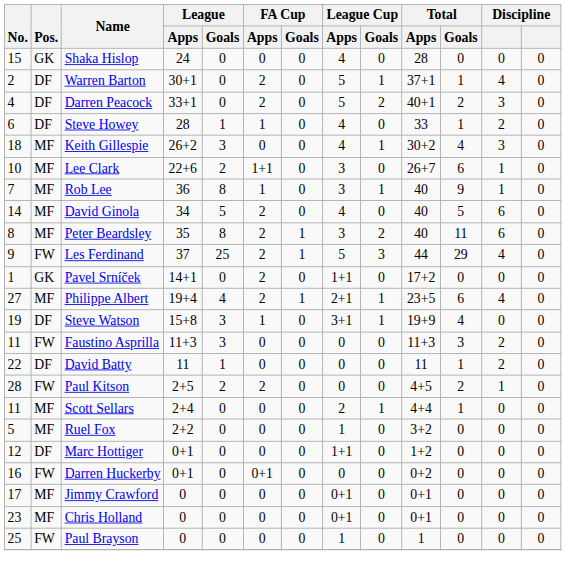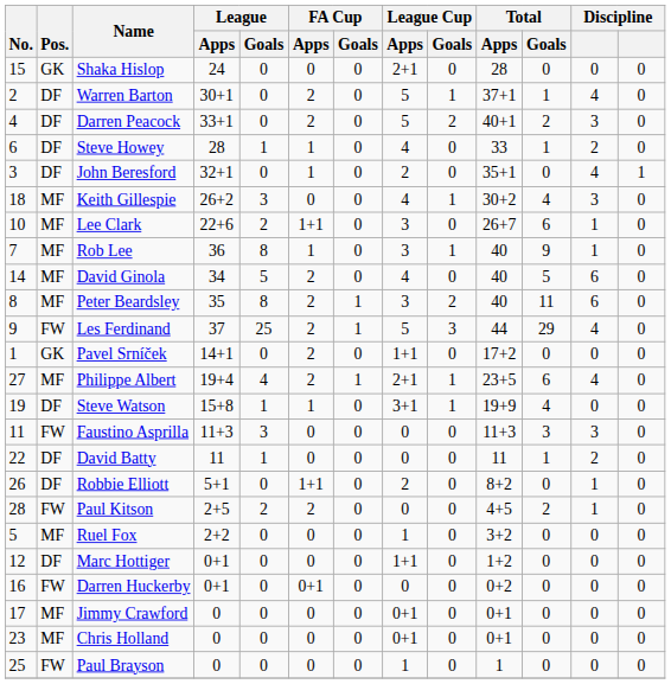 <table class="wikitable" style="text-align:center">
 <tr>
 <th rowspan="2" style="vertical-align:bottom;">No.</th>
 <th rowspan="2" style="vertical-align:bottom;">Pos.</th>
 <th rowspan="2">Name</th>
 <th colspan="2" style="width:85px;">League</th>
 <th colspan="2" style="width:85px;">FA Cup</th>
 <th colspan="2" style="width:85px;">League Cup</th>
 <th colspan="2" style="width:85px;">Total</th>
 <th colspan="2" style="width:85px;">Discipline</th>
 </tr>
 <tr>
 <th>Apps</th>
 <th>Goals</th>
 <th>Apps</th>
 <th>Goals</th>
 <th>Apps</th>
 <th>Goals</th>
 <th>Apps</th>
 <th>Goals</th>
 <th></th>
 <th></th>
 </tr>
 <tr>
 <td align="left">15</td>
 <td align="left">GK</td>
 <td align="left"> <a href='#'>Shaka Hislop</a></td>
 <td>24</td>
 <td>0</td>
 <td>0</td>
 <td>0</td>
-<td>4</td>
+<td>2+1</td>
 <td>0</td>
 <td>28</td>
 <td>0</td>
 <td>0</td>
 <td>0</td>
 </tr>
 <tr>
 <td align="left">2</td>
 <td align="left">DF</td>
 <td align="left"> <a href='#'>Warren Barton</a></td>
 <td>30+1</td>
 <td>0</td>
 <td>2</td>
 <td>0</td>
 <td>5</td>
 <td>1</td>
 <td>37+1</td>
 <td>1</td>
 <td>4</td>
 <td>0</td>
 </tr>
 <tr>
 <td align="left">4</td>
 <td align="left">DF</td>
 <td align="left"> <a href='#'>Darren Peacock</a></td>
 <td>33+1</td>
 <td>0</td>
 <td>2</td>
 <td>0</td>
 <td>5</td>
 <td>2</td>
 <td>40+1</td>
 <td>2</td>
 <td>3</td>
 <td>0</td>
 </tr>
 <tr>
 <td align="left">6</td>
 <td align="left">DF</td>
 <td align="left"> <a href='#'>Steve Howey</a></td>
 <td>28</td>
 <td>1</td>
 <td>1</td>
 <td>0</td>
 <td>4</td>
 <td>0</td>
 <td>33</td>
 <td>1</td>
 <td>2</td>
 <td>0</td>
+</tr>
+<tr>
+<td align="left">3</td>
+<td align="left">DF</td>
+<td align="left"> <a href='#'>John Beresford</a></td>
+<td>32+1</td>
+<td>0</td>
+<td>1</td>
+<td>0</td>
+<td>2</td>
+<td>0</td>
+<td>35+1</td>
+<td>0</td>
+<td>4</td>
+<td>1</td>
 </tr>
 <tr>
 <td align="left">18</td>
 <td align="left">MF</td>
 <td align="left"> <a href='#'>Keith Gillespie</a></td>
 <td>26+2</td>
 <td>3</td>
 <td>0</td>
 <td>0</td>
 <td>4</td>
 <td>1</td>
 <td>30+2</td>
 <td>4</td>
 <td>3</td>
 <td>0</td>
 </tr>
 <tr>
 <td align="left">10</td>
 <td align="left">MF</td>
 <td align="left"> <a href='#'>Lee Clark</a></td>
 <td>22+6</td>
 <td>2</td>
 <td>1+1</td>
 <td>0</td>
 <td>3</td>
 <td>0</td>
 <td>26+7</td>
 <td>6</td>
 <td>1</td>
 <td>0</td>
 </tr>
 <tr>
 <td align="left">7</td>
 <td align="left">MF</td>
 <td align="left"> <a href='#'>Rob Lee</a></td>
 <td>36</td>
 <td>8</td>
 <td>1</td>
 <td>0</td>
 <td>3</td>
 <td>1</td>
 <td>40</td>
 <td>9</td>
 <td>1</td>
 <td>0</td>
 </tr>
 <tr>
 <td align="left">14</td>
 <td align="left">MF</td>
 <td align="left"> <a href='#'>David Ginola</a></td>
 <td>34</td>
 <td>5</td>
 <td>2</td>
 <td>0</td>
 <td>4</td>
 <td>0</td>
 <td>40</td>
 <td>5</td>
 <td>6</td>
 <td>0</td>
 </tr>
 <tr>
 <td align="left">8</td>
 <td align="left">MF</td>
 <td align="left"> <a href='#'>Peter Beardsley</a></td>
 <td>35</td>
 <td>8</td>
 <td>2</td>
 <td>1</td>
 <td>3</td>
 <td>2</td>
 <td>40</td>
 <td>11</td>
 <td>6</td>
 <td>0</td>
 </tr>
 <tr>
 <td align="left">9</td>
 <td align="left">FW</td>
 <td align="left"> <a href='#'>Les Ferdinand</a></td>
 <td>37</td>
 <td>25</td>
 <td>2</td>
 <td>1</td>
 <td>5</td>
 <td>3</td>
 <td>44</td>
 <td>29</td>
 <td>4</td>
 <td>0</td>
 </tr>
 <tr>
 <td align="left">1</td>
 <td align="left">GK</td>
 <td align="left"> <a href='#'>Pavel Srníček</a></td>
 <td>14+1</td>
 <td>0</td>
 <td>2</td>
 <td>0</td>
 <td>1+1</td>
 <td>0</td>
 <td>17+2</td>
 <td>0</td>
 <td>0</td>
 <td>0</td>
 </tr>
 <tr>
 <td align="left">27</td>
 <td align="left">MF</td>
 <td align="left"> <a href='#'>Philippe Albert</a></td>
 <td>19+4</td>
 <td>4</td>
 <td>2</td>
 <td>1</td>
 <td>2+1</td>
 <td>1</td>
 <td>23+5</td>
 <td>6</td>
 <td>4</td>
 <td>0</td>
 </tr>
 <tr>
 <td align="left">19</td>
 <td align="left">DF</td>
 <td align="left"> <a href='#'>Steve Watson</a></td>
 <td>15+8</td>
-<td>3</td>
+<td>1</td>
 <td>1</td>
 <td>0</td>
 <td>3+1</td>
 <td>1</td>
 <td>19+9</td>
 <td>4</td>
 <td>0</td>
 <td>0</td>
 </tr>
 <tr>
 <td align="left">11</td>
 <td align="left">FW</td>
 <td align="left"> <a href='#'>Faustino Asprilla</a></td>
 <td>11+3</td>
 <td>3</td>
 <td>0</td>
 <td>0</td>
 <td>0</td>
 <td>0</td>
 <td>11+3</td>
 <td>3</td>
-<td>2</td>
+<td>3</td>
 <td>0</td>
 </tr>
 <tr>
 <td align="left">22</td>
 <td align="left">DF</td>
 <td align="left"> <a href='#'>David Batty</a></td>
 <td>11</td>
 <td>1</td>
 <td>0</td>
 <td>0</td>
 <td>0</td>
 <td>0</td>
 <td>11</td>
 <td>1</td>
 <td>2</td>
 <td>0</td>
 </tr>
 <tr>
+<td align="left">26</td>
+<td align="left">DF</td>
+<td align="left"> <a href='#'>Robbie Elliott</a></td>
+<td>5+1</td>
+<td>0</td>
+<td>1+1</td>
+<td>0</td>
+<td>2</td>
+<td>0</td>
+<td>8+2</td>
+<td>0</td>
+<td>1</td>
+<td>0</td>
+</tr>
+<tr>
 <td align="left">28</td>
 <td align="left">FW</td>
 <td align="left"> <a href='#'>Paul Kitson</a></td>
 <td>2+5</td>
 <td>2</td>
 <td>2</td>
 <td>0</td>
 <td>0</td>
 <td>0</td>
 <td>4+5</td>
 <td>2</td>
 <td>1</td>
-<td>0</td>
-</tr>
-<tr>
-<td align="left">11</td>
-<td align="left">MF</td>
-<td align="left"> <a href='#'>Scott Sellars</a></td>
-<td>2+4</td>
-<td>0</td>
-<td>0</td>
-<td>0</td>
-<td>2</td>
-<td>1</td>
-<td>4+4</td>
-<td>1</td>
-<td>0</td>
 <td>0</td>
 </tr>
 <tr>
 <td align="left">5</td>
 <td align="left">MF</td>
 <td align="left"> <a href='#'>Ruel Fox</a></td>
 <td>2+2</td>
 <td>0</td>
 <td>0</td>
 <td>0</td>
 <td>1</td>
 <td>0</td>
 <td>3+2</td>
 <td>0</td>
 <td>0</td>
 <td>0</td>
 </tr>
 <tr>
 <td align="left">12</td>
 <td align="left">DF</td>
 <td align="left"> <a href='#'>Marc Hottiger</a></td>
 <td>0+1</td>
 <td>0</td>
 <td>0</td>
 <td>0</td>
 <td>1+1</td>
 <td>0</td>
 <td>1+2</td>
 <td>0</td>
 <td>0</td>
 <td>0</td>
 </tr>
 <tr>
 <td align="left">16</td>
 <td align="left">FW</td>
 <td align="left"> <a href='#'>Darren Huckerby</a></td>
 <td>0+1</td>
 <td>0</td>
 <td>0+1</td>
 <td>0</td>
 <td>0</td>
 <td>0</td>
 <td>0+2</td>
 <td>0</td>
 <td>0</td>
 <td>0</td>
 </tr>
 <tr>
 <td align="left">17</td>
 <td align="left">MF</td>
 <td align="left"> <a href='#'>Jimmy Crawford</a></td>
 <td>0</td>
 <td>0</td>
 <td>0</td>
 <td>0</td>
 <td>0+1</td>
 <td>0</td>
 <td>0+1</td>
 <td>0</td>
 <td>0</td>
 <td>0</td>
 </tr>
 <tr>
 <td align="left">23</td>
 <td align="left">MF</td>
 <td align="left"> <a href='#'>Chris Holland</a></td>
 <td>0</td>
 <td>0</td>
 <td>0</td>
 <td>0</td>
 <td>0+1</td>
 <td>0</td>
 <td>0+1</td>
 <td>0</td>
 <td>0</td>
 <td>0</td>
 </tr>
 <tr>
 <td align="left">25</td>
 <td align="left">FW</td>
 <td align="left"> <a href='#'>Paul Brayson</a></td>
 <td>0</td>
 <td>0</td>
 <td>0</td>
 <td>0</td>
 <td>1</td>
 <td>0</td>
 <td>1</td>
 <td>0</td>
 <td>0</td>
 <td>0</td>
 </tr>
 <tr>
 </tr>
 </table>
